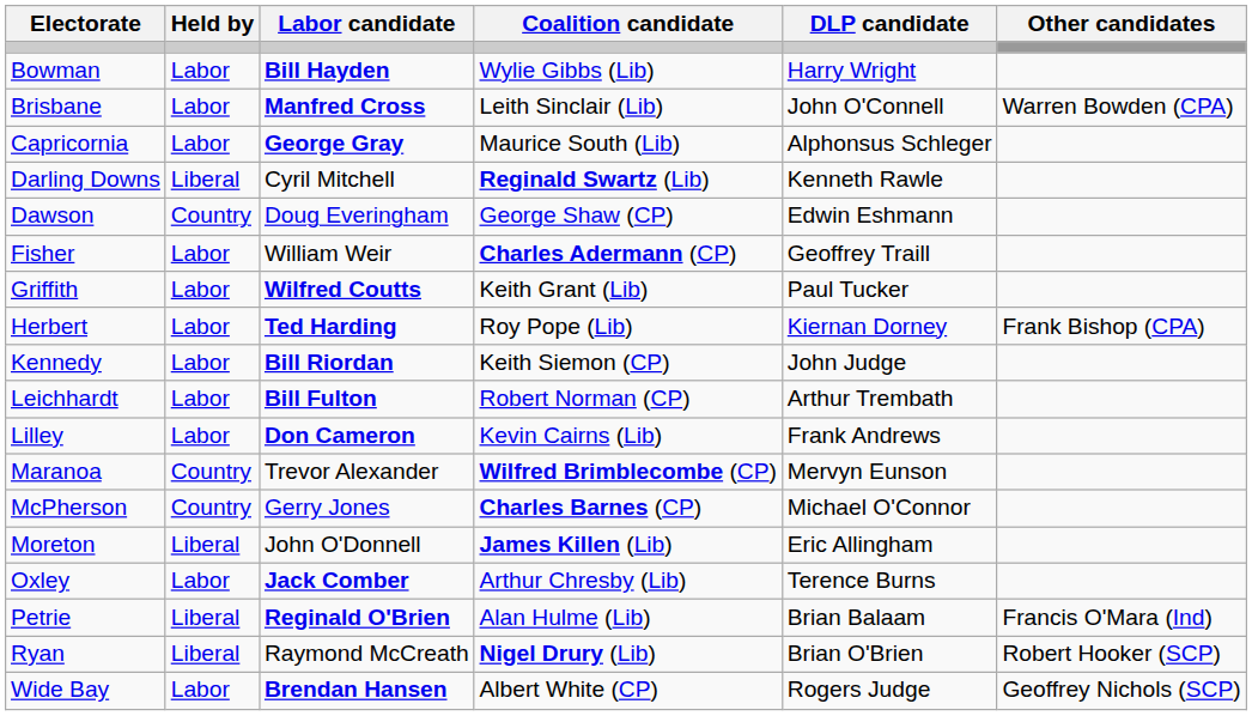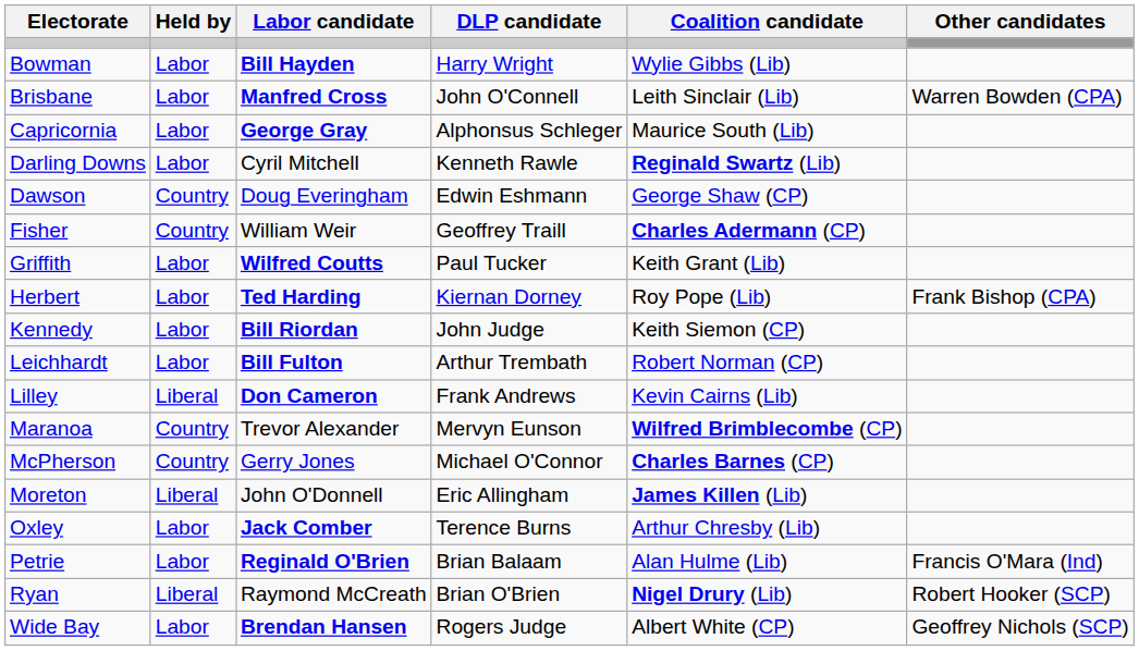 <table class="wikitable">
 <tr>
 <th>Electorate</th>
 <th>Held by</th>
 <th><a href='#'>Labor</a> candidate</th>
+<th><a href='#'>DLP</a> candidate</th>
 <th><a href='#'>Coalition</a> candidate</th>
-<th><a href='#'>DLP</a> candidate</th>
 <th>Other candidates</th>
 </tr>
 <tr bgcolor="#cccccc">
 <td></td>
 <td></td>
 <td></td>
 <td></td>
 <td></td>
 <td bgcolor="#999999"></td>
 </tr>
 <tr>
 <td><a href='#'>Bowman</a></td>
 <td><a href='#'>Labor</a></td>
 <td><strong><a href='#'>Bill Hayden</a></strong></td>
+<td><a href='#'>Harry Wright</a></td>
 <td><a href='#'>Wylie Gibbs</a> (<a href='#'>Lib</a>)</td>
-<td><a href='#'>Harry Wright</a></td>
 <td></td>
 </tr>
 <tr>
 <td><a href='#'>Brisbane</a></td>
 <td><a href='#'>Labor</a></td>
 <td><strong><a href='#'>Manfred Cross</a></strong></td>
+<td>John O'Connell</td>
 <td>Leith Sinclair (<a href='#'>Lib</a>)</td>
-<td>John O'Connell</td>
 <td>Warren Bowden (<a href='#'>CPA</a>)</td>
 </tr>
 <tr>
 <td><a href='#'>Capricornia</a></td>
 <td><a href='#'>Labor</a></td>
 <td><strong><a href='#'>George Gray</a></strong></td>
+<td>Alphonsus Schleger</td>
 <td>Maurice South (<a href='#'>Lib</a>)</td>
-<td>Alphonsus Schleger</td>
 <td></td>
 </tr>
 <tr>
 <td><a href='#'>Darling Downs</a></td>
-<td><a href='#'>Liberal</a></td>
+<td><a href='#'>Labor</a></td>
 <td>Cyril Mitchell</td>
+<td>Kenneth Rawle</td>
 <td><strong><a href='#'>Reginald Swartz</a></strong> (<a href='#'>Lib</a>)</td>
-<td>Kenneth Rawle</td>
 <td></td>
 </tr>
 <tr>
 <td><a href='#'>Dawson</a></td>
 <td><a href='#'>Country</a></td>
 <td><a href='#'>Doug Everingham</a></td>
+<td>Edwin Eshmann</td>
 <td><a href='#'>George Shaw</a> (<a href='#'>CP</a>)</td>
-<td>Edwin Eshmann</td>
 <td></td>
 </tr>
 <tr>
 <td><a href='#'>Fisher</a></td>
-<td><a href='#'>Labor</a></td>
+<td><a href='#'>Country</a></td>
 <td>William Weir</td>
+<td>Geoffrey Traill</td>
 <td><strong><a href='#'>Charles Adermann</a></strong> (<a href='#'>CP</a>)</td>
-<td>Geoffrey Traill</td>
 <td></td>
 </tr>
 <tr>
 <td><a href='#'>Griffith</a></td>
 <td><a href='#'>Labor</a></td>
 <td><strong><a href='#'>Wilfred Coutts</a></strong></td>
+<td>Paul Tucker</td>
 <td>Keith Grant (<a href='#'>Lib</a>)</td>
-<td>Paul Tucker</td>
 <td></td>
 </tr>
 <tr>
 <td><a href='#'>Herbert</a></td>
 <td><a href='#'>Labor</a></td>
 <td><strong><a href='#'>Ted Harding</a></strong></td>
+<td><a href='#'>Kiernan Dorney</a></td>
 <td>Roy Pope (<a href='#'>Lib</a>)</td>
-<td><a href='#'>Kiernan Dorney</a></td>
 <td>Frank Bishop (<a href='#'>CPA</a>)</td>
 </tr>
 <tr>
 <td><a href='#'>Kennedy</a></td>
 <td><a href='#'>Labor</a></td>
 <td><strong><a href='#'>Bill Riordan</a></strong></td>
+<td>John Judge</td>
 <td>Keith Siemon (<a href='#'>CP</a>)</td>
-<td>John Judge</td>
 <td></td>
 </tr>
 <tr>
 <td><a href='#'>Leichhardt</a></td>
 <td><a href='#'>Labor</a></td>
 <td><strong><a href='#'>Bill Fulton</a></strong></td>
+<td>Arthur Trembath</td>
 <td><a href='#'>Robert Norman</a> (<a href='#'>CP</a>)</td>
-<td>Arthur Trembath</td>
 <td></td>
 </tr>
 <tr>
 <td><a href='#'>Lilley</a></td>
-<td><a href='#'>Labor</a></td>
+<td><a href='#'>Liberal</a></td>
 <td><strong><a href='#'>Don Cameron</a></strong></td>
+<td>Frank Andrews</td>
 <td><a href='#'>Kevin Cairns</a> (<a href='#'>Lib</a>)</td>
-<td>Frank Andrews</td>
 <td></td>
 </tr>
 <tr>
 <td><a href='#'>Maranoa</a></td>
 <td><a href='#'>Country</a></td>
 <td>Trevor Alexander</td>
+<td>Mervyn Eunson</td>
 <td><strong><a href='#'>Wilfred Brimblecombe</a></strong> (<a href='#'>CP</a>)</td>
-<td>Mervyn Eunson</td>
 <td></td>
 </tr>
 <tr>
 <td><a href='#'>McPherson</a></td>
 <td><a href='#'>Country</a></td>
 <td><a href='#'>Gerry Jones</a></td>
+<td>Michael O'Connor</td>
 <td><strong><a href='#'>Charles Barnes</a></strong> (<a href='#'>CP</a>)</td>
-<td>Michael O'Connor</td>
 <td></td>
 </tr>
 <tr>
 <td><a href='#'>Moreton</a></td>
 <td><a href='#'>Liberal</a></td>
 <td>John O'Donnell</td>
+<td>Eric Allingham</td>
 <td><strong><a href='#'>James Killen</a></strong> (<a href='#'>Lib</a>)</td>
-<td>Eric Allingham</td>
 <td></td>
 </tr>
 <tr>
 <td><a href='#'>Oxley</a></td>
 <td><a href='#'>Labor</a></td>
 <td><strong><a href='#'>Jack Comber</a></strong></td>
+<td>Terence Burns</td>
 <td><a href='#'>Arthur Chresby</a> (<a href='#'>Lib</a>)</td>
-<td>Terence Burns</td>
 <td></td>
 </tr>
 <tr>
 <td><a href='#'>Petrie</a></td>
-<td><a href='#'>Liberal</a></td>
+<td><a href='#'>Labor</a></td>
 <td><strong><a href='#'>Reginald O'Brien</a></strong></td>
+<td>Brian Balaam</td>
 <td><a href='#'>Alan Hulme</a> (<a href='#'>Lib</a>)</td>
-<td>Brian Balaam</td>
 <td>Francis O'Mara (<a href='#'>Ind</a>)</td>
 </tr>
 <tr>
 <td><a href='#'>Ryan</a></td>
 <td><a href='#'>Liberal</a></td>
 <td>Raymond McCreath</td>
+<td>Brian O'Brien</td>
 <td><strong><a href='#'>Nigel Drury</a></strong> (<a href='#'>Lib</a>)</td>
-<td>Brian O'Brien</td>
 <td>Robert Hooker (<a href='#'>SCP</a>)</td>
 </tr>
 <tr>
 <td><a href='#'>Wide Bay</a></td>
 <td><a href='#'>Labor</a></td>
 <td><strong><a href='#'>Brendan Hansen</a></strong></td>
+<td>Rogers Judge</td>
 <td>Albert White (<a href='#'>CP</a>)</td>
-<td>Rogers Judge</td>
 <td>Geoffrey Nichols (<a href='#'>SCP</a>)</td>
 </tr>
 </table>
